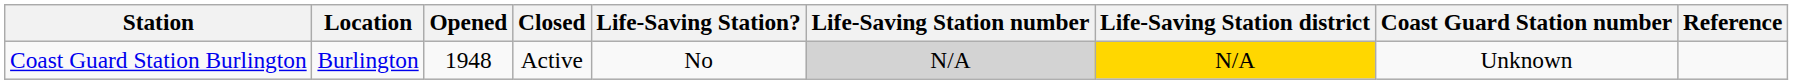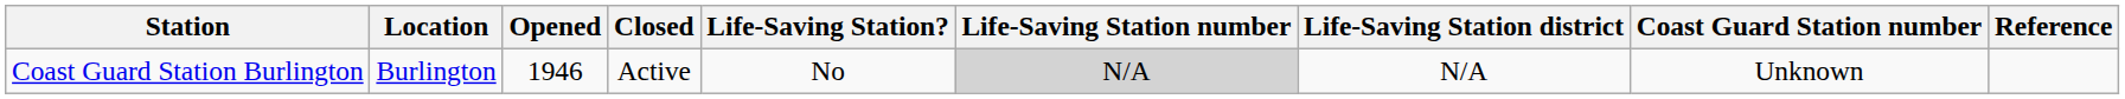 <table class="wikitable sortable" style="text-align:left;">
 <tr>
 <th>Station</th>
 <th>Location</th>
 <th>Opened</th>
 <th>Closed</th>
 <th>Life-Saving Station?</th>
 <th>Life-Saving Station number</th>
 <th>Life-Saving Station district</th>
 <th>Coast Guard Station number</th>
 <th>Reference</th>
 </tr>
 <tr>
 <td><a href='#'>Coast Guard Station Burlington</a></td>
 <td><a href='#'>Burlington</a></td>
-<td align="center">1948</td>
+<td align="center">1946</td>
 <td align="center">Active</td>
 <td align="center">No</td>
 <td align="center" style="background: lightgrey;">N/A</td>
-<td align="center" style="background: gold;">N/A</td>
+<td align="center">N/A</td>
 <td align="center">Unknown</td>
 <td align="center"></td>
 </tr>
 </table>
